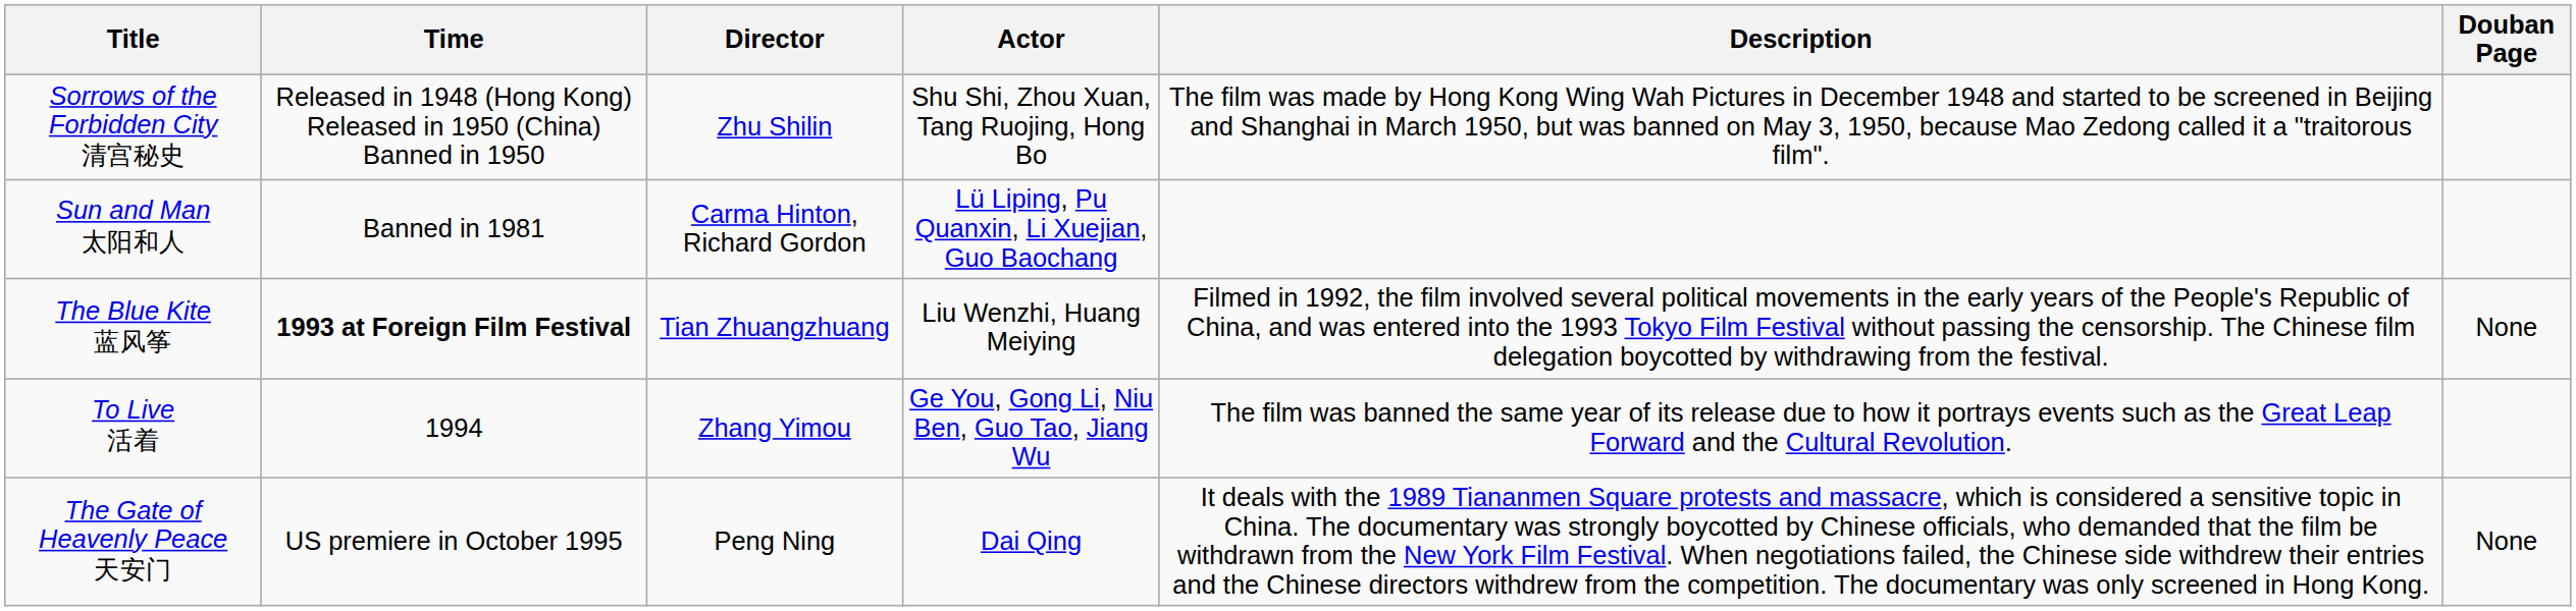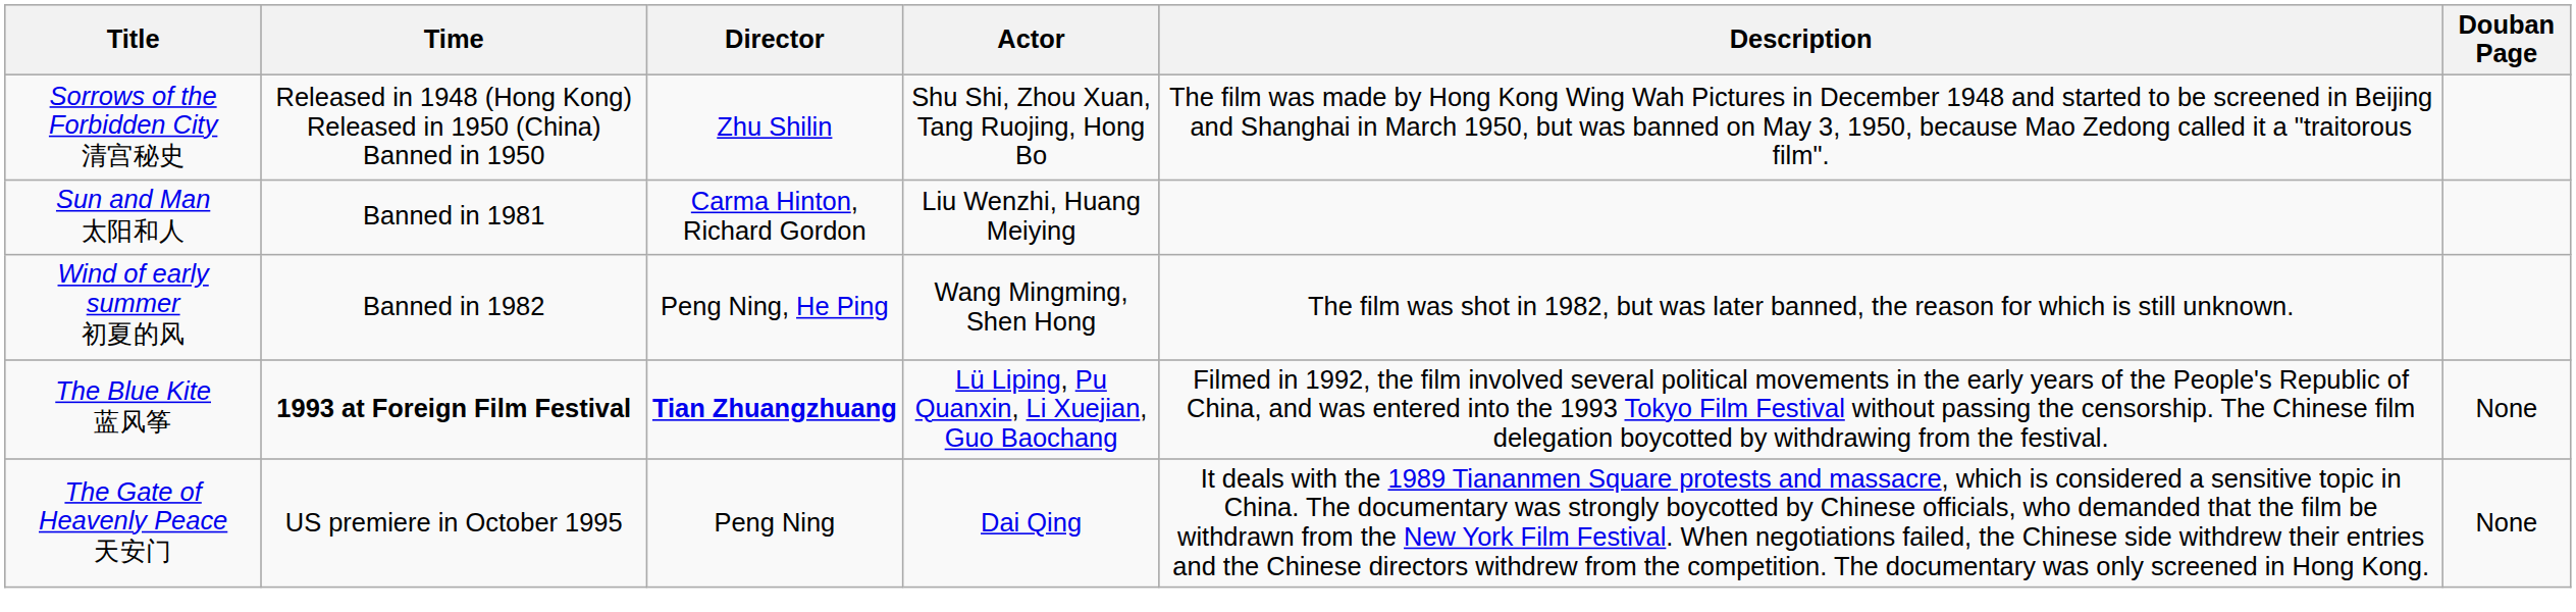 <table class="wikitable" style="width: 100%; text-align: center;">
 <tr>
 <th style="width: 10%">Title</th>
 <th style="width: 15%">Time</th>
 <th style="width: 10%">Director</th>
 <th style="width: 10%">Actor</th>
 <th style="width: 50%">Description</th>
 <th style="width: 5%">Douban Page</th>
 </tr>
 <tr>
 <td><em><a href='#'>Sorrows of the Forbidden City</a></em><br>清宫秘史</td>
 <td>Released in 1948 (Hong Kong)<br>Released in 1950 (China)<br>Banned in 1950</td>
 <td><a href='#'>Zhu Shilin</a></td>
 <td>Shu Shi,  Zhou Xuan, Tang Ruojing, Hong Bo</td>
 <td>The film was made by Hong Kong Wing Wah Pictures in December 1948 and started to be screened in Beijing and Shanghai in March 1950, but was banned on May 3, 1950, because Mao Zedong called it a "traitorous film".</td>
 <td></td>
 </tr>
 <tr>
 <td><em><a href='#'>Sun and Man</a></em><br>太阳和人</td>
 <td>Banned in 1981</td>
 <td><a href='#'>Carma Hinton</a>, Richard Gordon</td>
-<td><a href='#'>Lü Liping</a>, <a href='#'>Pu Quanxin</a>, <a href='#'>Li Xuejian</a>, <a href='#'>Guo Baochang</a></td>
+<td>Liu Wenzhi, Huang Meiying</td>
 <td></td>
+<td></td>
+</tr>
+<tr>
+<td><em><a href='#'>Wind of early summer</a></em><br>初夏的风</td>
+<td>Banned in 1982</td>
+<td>Peng Ning, <a href='#'>He Ping</a></td>
+<td>Wang Mingming, Shen Hong</td>
+<td>The film was shot in 1982, but was later banned, the reason for which is still unknown.</td>
 <td></td>
 </tr>
 <tr>
 <td><em><a href='#'>The Blue Kite</a></em><br>蓝风筝</td>
 <td><strong>1993 at Foreign Film Festival</strong></td>
-<td><a href='#'>Tian Zhuangzhuang</a></td>
-<td>Liu Wenzhi, Huang Meiying</td>
+<td><strong><a href='#'>Tian Zhuangzhuang</a></strong></td>
+<td><a href='#'>Lü Liping</a>, <a href='#'>Pu Quanxin</a>, <a href='#'>Li Xuejian</a>, <a href='#'>Guo Baochang</a></td>
 <td>Filmed in 1992, the film involved several political movements in the early years of the People's Republic of China, and was entered into the 1993 <a href='#'>Tokyo Film Festival</a> without passing the censorship. The Chinese film delegation boycotted by withdrawing from the festival.</td>
 <td>None</td>
-</tr>
-<tr>
-<td><em><a href='#'>To Live</a></em><br>活着</td>
-<td>1994</td>
-<td><a href='#'>Zhang Yimou</a></td>
-<td><a href='#'>Ge You</a>, <a href='#'>Gong Li</a>, <a href='#'>Niu Ben</a>, <a href='#'>Guo Tao</a>, <a href='#'>Jiang Wu</a></td>
-<td>The film was banned the same year of its release due to how it portrays events such as the <a href='#'>Great Leap Forward</a> and the <a href='#'>Cultural Revolution</a>.</td>
-<td></td>
 </tr>
 <tr>
 <td><em><a href='#'>The Gate of Heavenly Peace</a></em><br>天安门</td>
 <td>US premiere in October 1995</td>
 <td>Peng Ning</td>
 <td><a href='#'>Dai Qing</a></td>
 <td>It deals with the <a href='#'>1989 Tiananmen Square protests and massacre</a>, which is considered a sensitive topic in China. The documentary was strongly boycotted by Chinese officials, who demanded that the film be withdrawn from the <a href='#'>New York Film Festival</a>. When negotiations failed, the Chinese side withdrew their entries and the Chinese directors withdrew from the competition. The documentary was only screened in Hong Kong.</td>
 <td>None</td>
 </tr>
 </table>
